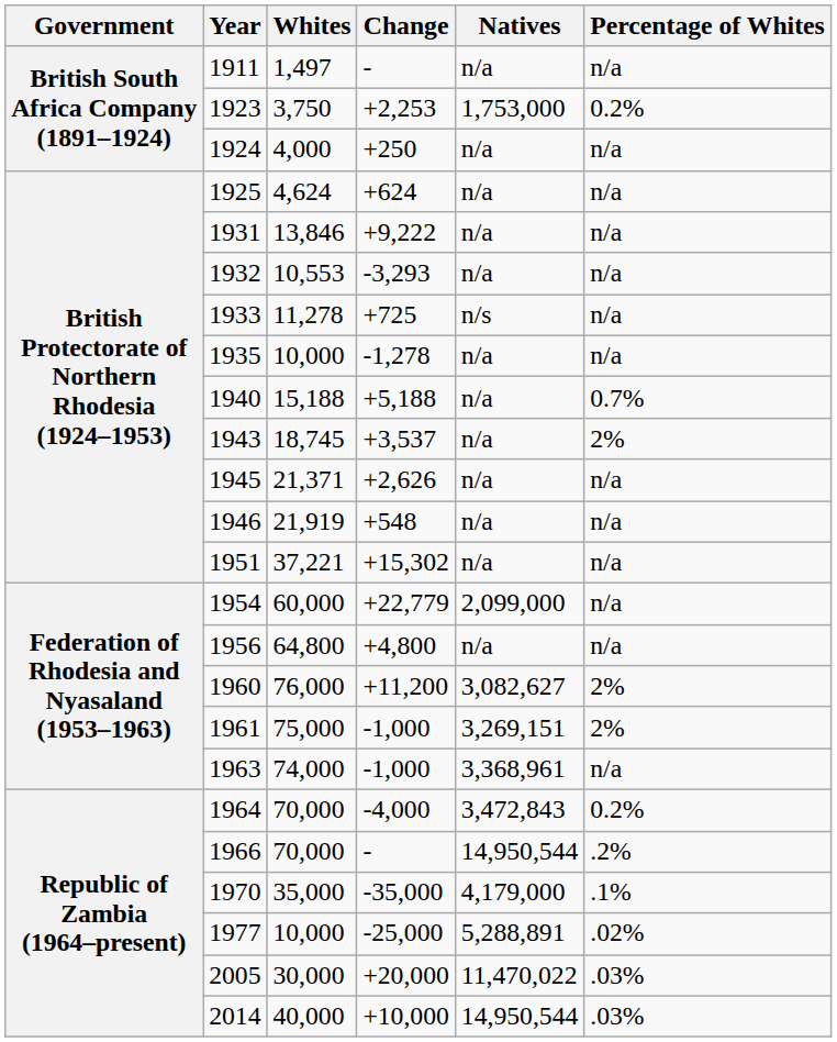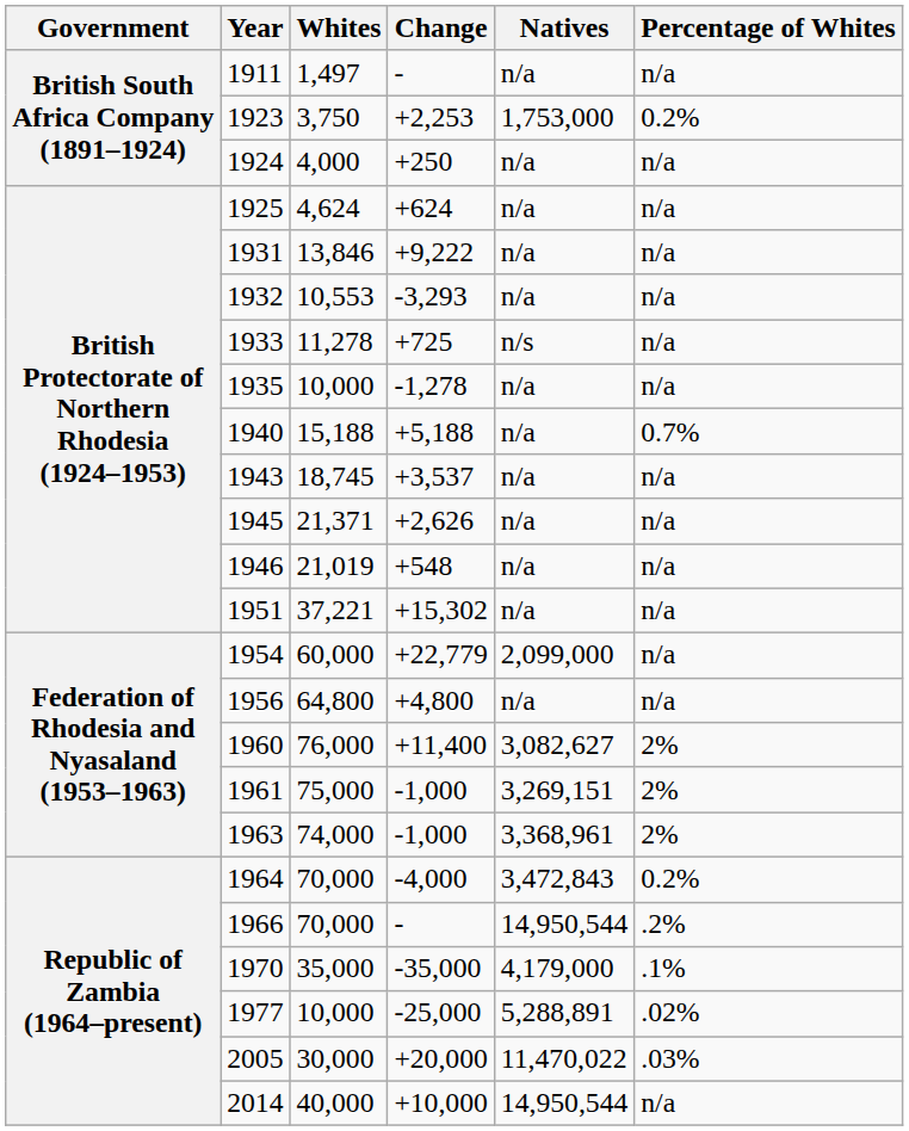 <table class="wikitable">
 <tr>
 <th>Government</th>
 <th>Year</th>
 <th>Whites</th>
 <th>Change</th>
 <th>Natives</th>
 <th>Percentage of Whites</th>
 </tr>
 <tr>
 <th rowspan="3">British South<br>Africa Company<br>(1891–1924)</th>
 <td>1911</td>
 <td>1,497</td>
 <td>-</td>
 <td>n/a</td>
 <td>n/a</td>
 </tr>
 <tr>
 <td>1923</td>
 <td>3,750</td>
 <td>+2,253</td>
 <td>1,753,000</td>
 <td>0.2%</td>
 </tr>
 <tr>
 <td>1924</td>
 <td>4,000</td>
 <td>+250</td>
 <td>n/a</td>
 <td>n/a</td>
 </tr>
 <tr>
 <th rowspan="10">British<br>Protectorate of<br>Northern<br>Rhodesia<br>(1924–1953)</th>
 <td>1925</td>
 <td>4,624</td>
 <td>+624</td>
 <td>n/a</td>
 <td>n/a</td>
 </tr>
 <tr>
 <td>1931</td>
 <td>13,846</td>
 <td>+9,222</td>
 <td>n/a</td>
 <td>n/a</td>
 </tr>
 <tr>
 <td>1932</td>
 <td>10,553</td>
 <td>-3,293</td>
 <td>n/a</td>
 <td>n/a</td>
 </tr>
 <tr>
 <td>1933</td>
 <td>11,278</td>
 <td>+725</td>
 <td>n/s</td>
 <td>n/a</td>
 </tr>
 <tr>
 <td>1935</td>
 <td>10,000</td>
 <td>-1,278</td>
 <td>n/a</td>
 <td>n/a</td>
 </tr>
 <tr>
 <td>1940</td>
 <td>15,188</td>
 <td>+5,188</td>
 <td>n/a</td>
 <td>0.7%</td>
 </tr>
 <tr>
 <td>1943</td>
 <td>18,745</td>
 <td>+3,537</td>
 <td>n/a</td>
-<td>2%</td>
+<td>n/a</td>
 </tr>
 <tr>
 <td>1945</td>
 <td>21,371</td>
 <td>+2,626</td>
 <td>n/a</td>
 <td>n/a</td>
 </tr>
 <tr>
 <td>1946</td>
-<td>21,919</td>
+<td>21,019</td>
 <td>+548</td>
 <td>n/a</td>
 <td>n/a</td>
 </tr>
 <tr>
 <td>1951</td>
 <td>37,221</td>
 <td>+15,302</td>
 <td>n/a</td>
 <td>n/a</td>
 </tr>
 <tr>
 <th rowspan="5">Federation of<br>Rhodesia and<br>Nyasaland<br>(1953–1963)</th>
 <td>1954</td>
 <td>60,000</td>
 <td>+22,779</td>
 <td>2,099,000</td>
 <td>n/a</td>
 </tr>
 <tr>
 <td>1956</td>
 <td>64,800</td>
 <td>+4,800</td>
 <td>n/a</td>
 <td>n/a</td>
 </tr>
 <tr>
 <td>1960</td>
 <td>76,000</td>
-<td>+11,200</td>
+<td>+11,400</td>
 <td>3,082,627</td>
 <td>2%</td>
 </tr>
 <tr>
 <td>1961</td>
 <td>75,000</td>
 <td>-1,000</td>
 <td>3,269,151</td>
 <td>2%</td>
 </tr>
 <tr>
 <td>1963</td>
 <td>74,000</td>
 <td>-1,000</td>
 <td>3,368,961</td>
-<td>n/a</td>
+<td>2%</td>
 </tr>
 <tr>
 <th rowspan="6">Republic of<br>Zambia<br>(1964–present)</th>
 <td>1964</td>
 <td>70,000</td>
 <td>-4,000</td>
 <td>3,472,843</td>
 <td>0.2%</td>
 </tr>
 <tr>
 <td>1966</td>
 <td>70,000</td>
 <td>-</td>
 <td>14,950,544</td>
 <td>.2%</td>
 </tr>
 <tr>
 <td>1970</td>
 <td>35,000</td>
 <td>-35,000</td>
 <td>4,179,000</td>
 <td>.1%</td>
 </tr>
 <tr>
 <td>1977</td>
 <td>10,000</td>
 <td>-25,000</td>
 <td>5,288,891</td>
 <td>.02%</td>
 </tr>
 <tr>
 <td>2005</td>
 <td>30,000</td>
 <td>+20,000</td>
 <td>11,470,022</td>
 <td>.03%</td>
 </tr>
 <tr>
 <td>2014</td>
 <td>40,000</td>
 <td>+10,000</td>
 <td>14,950,544</td>
-<td>.03%</td>
+<td>n/a</td>
 </tr>
 </table>
